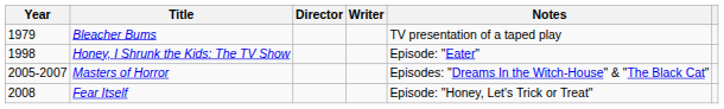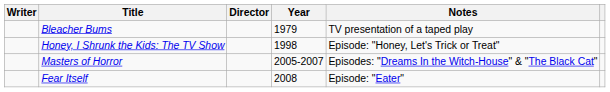 <table class="wikitable">
 <tr>
-<th>Year</th>
+<th>Writer</th>
 <th>Title</th>
 <th>Director</th>
-<th>Writer</th>
+<th>Year</th>
 <th>Notes</th>
 <th></th>
 </tr>
 <tr>
-<td>1979</td>
+<td></td>
 <td><em><a href='#'>Bleacher Bums</a></em></td>
 <td></td>
-<td></td>
+<td>1979</td>
 <td>TV presentation of a taped play</td>
 <td></td>
 </tr>
 <tr>
-<td>1998</td>
+<td></td>
 <td><em><a href='#'>Honey, I Shrunk the Kids: The TV Show</a></em></td>
 <td></td>
-<td></td>
-<td>Episode: "<a href='#'>Eater</a>"</td>
+<td>1998</td>
+<td>Episode: "Honey, Let's Trick or Treat"</td>
 <td></td>
 </tr>
 <tr>
-<td>2005-2007</td>
+<td></td>
 <td><em><a href='#'>Masters of Horror</a></em></td>
 <td></td>
-<td></td>
+<td>2005-2007</td>
 <td>Episodes: "<a href='#'>Dreams In the Witch-House</a>" & "<a href='#'>The Black Cat</a>"</td>
 <td></td>
 </tr>
 <tr>
-<td>2008</td>
+<td></td>
 <td><em><a href='#'>Fear Itself</a></em></td>
 <td></td>
-<td></td>
-<td>Episode: "Honey, Let's Trick or Treat"</td>
+<td>2008</td>
+<td>Episode: "<a href='#'>Eater</a>"</td>
 <td></td>
 </tr>
 </table>
